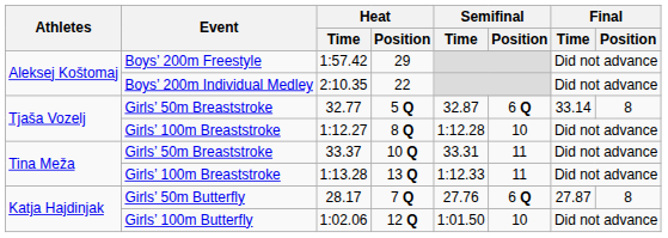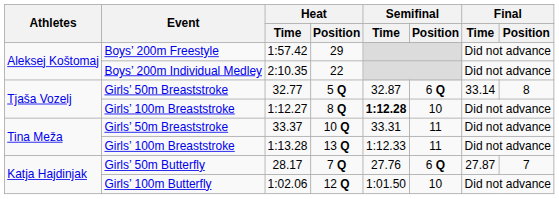 <table class="wikitable" border="1" style="font-size:90%">
 <tr>
 <th rowspan=2>Athletes</th>
 <th rowspan=2>Event</th>
 <th colspan=2>Heat</th>
 <th colspan=2>Semifinal</th>
 <th colspan=2>Final</th>
 </tr>
 <tr>
 <th>Time</th>
 <th>Position</th>
 <th>Time</th>
 <th>Position</th>
 <th>Time</th>
 <th>Position</th>
 </tr>
 <tr>
 <td rowspan=2><a href='#'>Aleksej Koštomaj</a></td>
 <td><a href='#'>Boys’ 200m Freestyle</a></td>
 <td align=center>1:57.42</td>
 <td align=center>29</td>
 <td colspan=2 bgcolor=#DCDCDC></td>
 <td colspan="2" align=center>Did not advance</td>
 </tr>
 <tr>
 <td><a href='#'>Boys’ 200m Individual Medley</a></td>
 <td align=center>2:10.35</td>
 <td align=center>22</td>
 <td colspan=2 bgcolor=#DCDCDC></td>
 <td colspan="2" align=center>Did not advance</td>
 </tr>
 <tr>
 <td rowspan=2><a href='#'>Tjaša Vozelj</a></td>
 <td><a href='#'>Girls’ 50m Breaststroke</a></td>
 <td align=center>32.77</td>
 <td align=center>5 <strong>Q</strong></td>
 <td align=center>32.87</td>
 <td align=center>6 <strong>Q</strong></td>
 <td align=center>33.14</td>
 <td align=center>8</td>
 </tr>
 <tr>
 <td><a href='#'>Girls’ 100m Breaststroke</a></td>
 <td align=center>1:12.27</td>
 <td align=center>8 <strong>Q</strong></td>
-<td align=center>1:12.28</td>
+<td align=center><strong>1:12.28</strong></td>
 <td align=center>10</td>
 <td colspan="2" align=center>Did not advance</td>
 </tr>
 <tr>
 <td rowspan=2><a href='#'>Tina Meža</a></td>
 <td><a href='#'>Girls’ 50m Breaststroke</a></td>
 <td align=center>33.37</td>
 <td align=center>10 <strong>Q</strong></td>
 <td align=center>33.31</td>
 <td align=center>11</td>
 <td colspan="2" align=center>Did not advance</td>
 </tr>
 <tr>
 <td><a href='#'>Girls’ 100m Breaststroke</a></td>
 <td align=center>1:13.28</td>
 <td align=center>13 <strong>Q</strong></td>
 <td align=center>1:12.33</td>
 <td align=center>11</td>
 <td colspan="2" align=center>Did not advance</td>
 </tr>
 <tr>
 <td rowspan=2><a href='#'>Katja Hajdinjak</a></td>
 <td><a href='#'>Girls’ 50m Butterfly</a></td>
 <td align=center>28.17</td>
 <td align=center>7 <strong>Q</strong></td>
 <td align=center>27.76</td>
 <td align=center>6 <strong>Q</strong></td>
 <td align=center>27.87</td>
-<td align=center>8</td>
+<td align=center>7</td>
 </tr>
 <tr>
 <td><a href='#'>Girls’ 100m Butterfly</a></td>
 <td align=center>1:02.06</td>
 <td align=center>12 <strong>Q</strong></td>
 <td align=center>1:01.50</td>
 <td align=center>10</td>
 <td colspan="2" align=center>Did not advance</td>
 </tr>
 </table>
